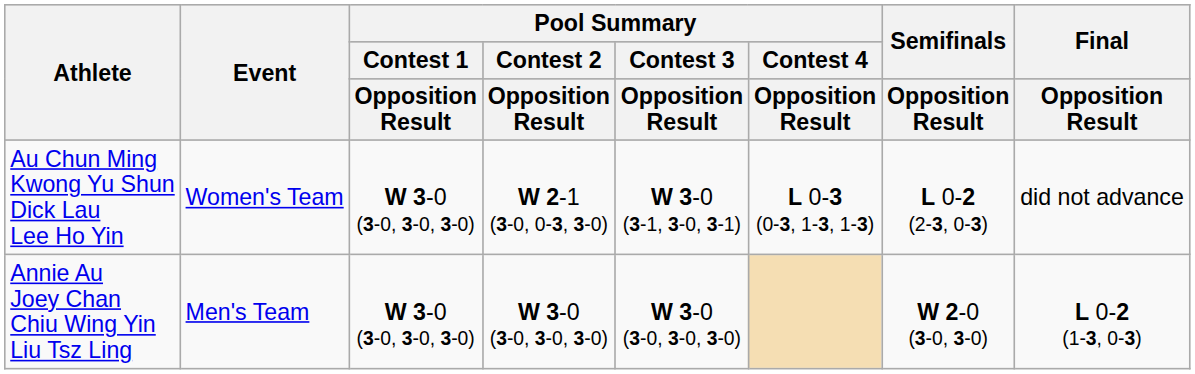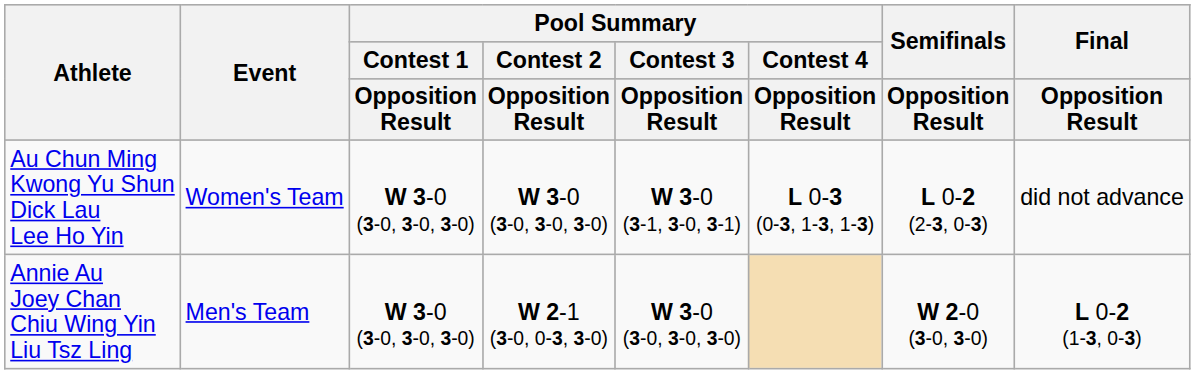 <table class="wikitable" border="1" style="font-size:90%">
 <tr>
 <th rowspan=3>Athlete</th>
 <th rowspan=3>Event</th>
 <th colspan=4>Pool Summary</th>
 <th rowspan=2>Semifinals</th>
 <th rowspan=2>Final</th>
 </tr>
 <tr>
 <th>Contest 1</th>
 <th>Contest 2</th>
 <th>Contest 3</th>
 <th>Contest 4</th>
 </tr>
 <tr>
 <th>Opposition<br>Result</th>
 <th>Opposition<br>Result</th>
 <th>Opposition<br>Result</th>
 <th>Opposition<br>Result</th>
 <th>Opposition<br>Result</th>
 <th>Opposition<br>Result</th>
 </tr>
 <tr>
 <td><a href='#'>Au Chun Ming</a><br><a href='#'>Kwong Yu Shun</a><br><a href='#'>Dick Lau</a><br><a href='#'>Lee Ho Yin</a></td>
 <td><a href='#'>Women's Team</a></td>
 <td align=center><br><strong>W</strong> <strong>3</strong>-0<br><small>(<strong>3</strong>-0, <strong>3</strong>-0, <strong>3</strong>-0)</small></td>
-<td align=center><br><strong>W</strong> <strong>2</strong>-1<br><small>(<strong>3</strong>-0, 0-<strong>3</strong>, <strong>3</strong>-0)</small></td>
+<td align=center><br><strong>W</strong> <strong>3</strong>-0<br><small>(<strong>3</strong>-0, <strong>3</strong>-0, <strong>3</strong>-0)</small></td>
 <td align=center><br><strong>W</strong> <strong>3</strong>-0<br><small>(<strong>3</strong>-1, <strong>3</strong>-0, <strong>3</strong>-1)</small></td>
 <td align=center><br><strong>L</strong> 0-<strong>3</strong><br><small>(0-<strong>3</strong>, 1-<strong>3</strong>, 1-<strong>3</strong>)</small></td>
 <td align=center><br><strong>L</strong> 0-<strong>2</strong><br><small>(2-<strong>3</strong>, 0-<strong>3</strong>)</small><br></td>
 <td align=center colspan="7">did not advance</td>
 </tr>
 <tr>
 <td><a href='#'>Annie Au</a><br><a href='#'>Joey Chan</a><br><a href='#'>Chiu Wing Yin</a><br><a href='#'>Liu Tsz Ling</a></td>
 <td><a href='#'>Men's Team</a></td>
 <td align=center><br><strong>W</strong> <strong>3</strong>-0<br><small>(<strong>3</strong>-0, <strong>3</strong>-0, <strong>3</strong>-0)</small></td>
-<td align=center><br><strong>W</strong> <strong>3</strong>-0<br><small>(<strong>3</strong>-0, <strong>3</strong>-0, <strong>3</strong>-0)</small></td>
+<td align=center><br><strong>W</strong> <strong>2</strong>-1<br><small>(<strong>3</strong>-0, 0-<strong>3</strong>, <strong>3</strong>-0)</small></td>
 <td align=center><br><strong>W</strong> <strong>3</strong>-0<br><small>(<strong>3</strong>-0, <strong>3</strong>-0, <strong>3</strong>-0)</small></td>
 <td align=center bgcolor=wheat></td>
 <td align=center><br><strong>W</strong> <strong>2</strong>-0<br><small>(<strong>3</strong>-0, <strong>3</strong>-0)</small></td>
 <td align=center><br><strong>L</strong> 0-<strong>2</strong><br><small>(1-<strong>3</strong>, 0-<strong>3</strong>)</small><br></td>
 </tr>
 </table>
